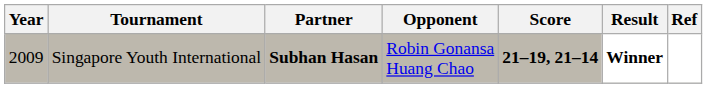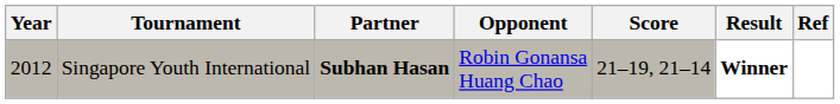 <table class="sortable wikitable" style="font-size: 90%;">
 <tr>
 <th>Year</th>
 <th>Tournament</th>
 <th>Partner</th>
 <th>Opponent</th>
 <th>Score</th>
 <th>Result</th>
 <th>Ref</th>
 </tr>
 <tr style="background:#BDB8AD">
-<td align="center">2009</td>
+<td align="center">2012</td>
 <td align="left">Singapore Youth International</td>
 <td align="left"><strong> Subhan Hasan</strong></td>
 <td align="left"> <a href='#'>Robin Gonansa</a> <br>  <a href='#'>Huang Chao</a></td>
-<td align="left"><strong>21–19, 21–14</strong></td>
+<td align="left">21–19, 21–14</td>
 <td style="text-align:left; background:white"> <strong>Winner</strong></td>
 <td style="text-align:center; background:white"></td>
 </tr>
 </table>
